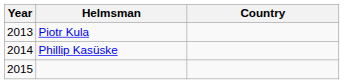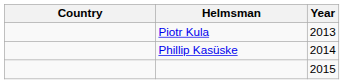 <table class=wikitable>
 <tr>
+<th width=200px>Country</th>
+<th width=200px>Helmsman</th>
 <th>Year</th>
-<th width=200px>Helmsman</th>
-<th width=200px>Country</th>
 </tr>
 <tr>
+<td></td>
+<td><a href='#'>Piotr Kula</a></td>
 <td>2013</td>
-<td><a href='#'>Piotr Kula</a></td>
-<td></td>
 </tr>
 <tr>
+<td></td>
+<td><a href='#'>Phillip Kasüske</a></td>
 <td>2014</td>
-<td><a href='#'>Phillip Kasüske</a></td>
-<td></td>
 </tr>
 <tr>
-<td>2015</td>
 <td></td>
 <td></td>
+<td>2015</td>
 </tr>
 </table>
